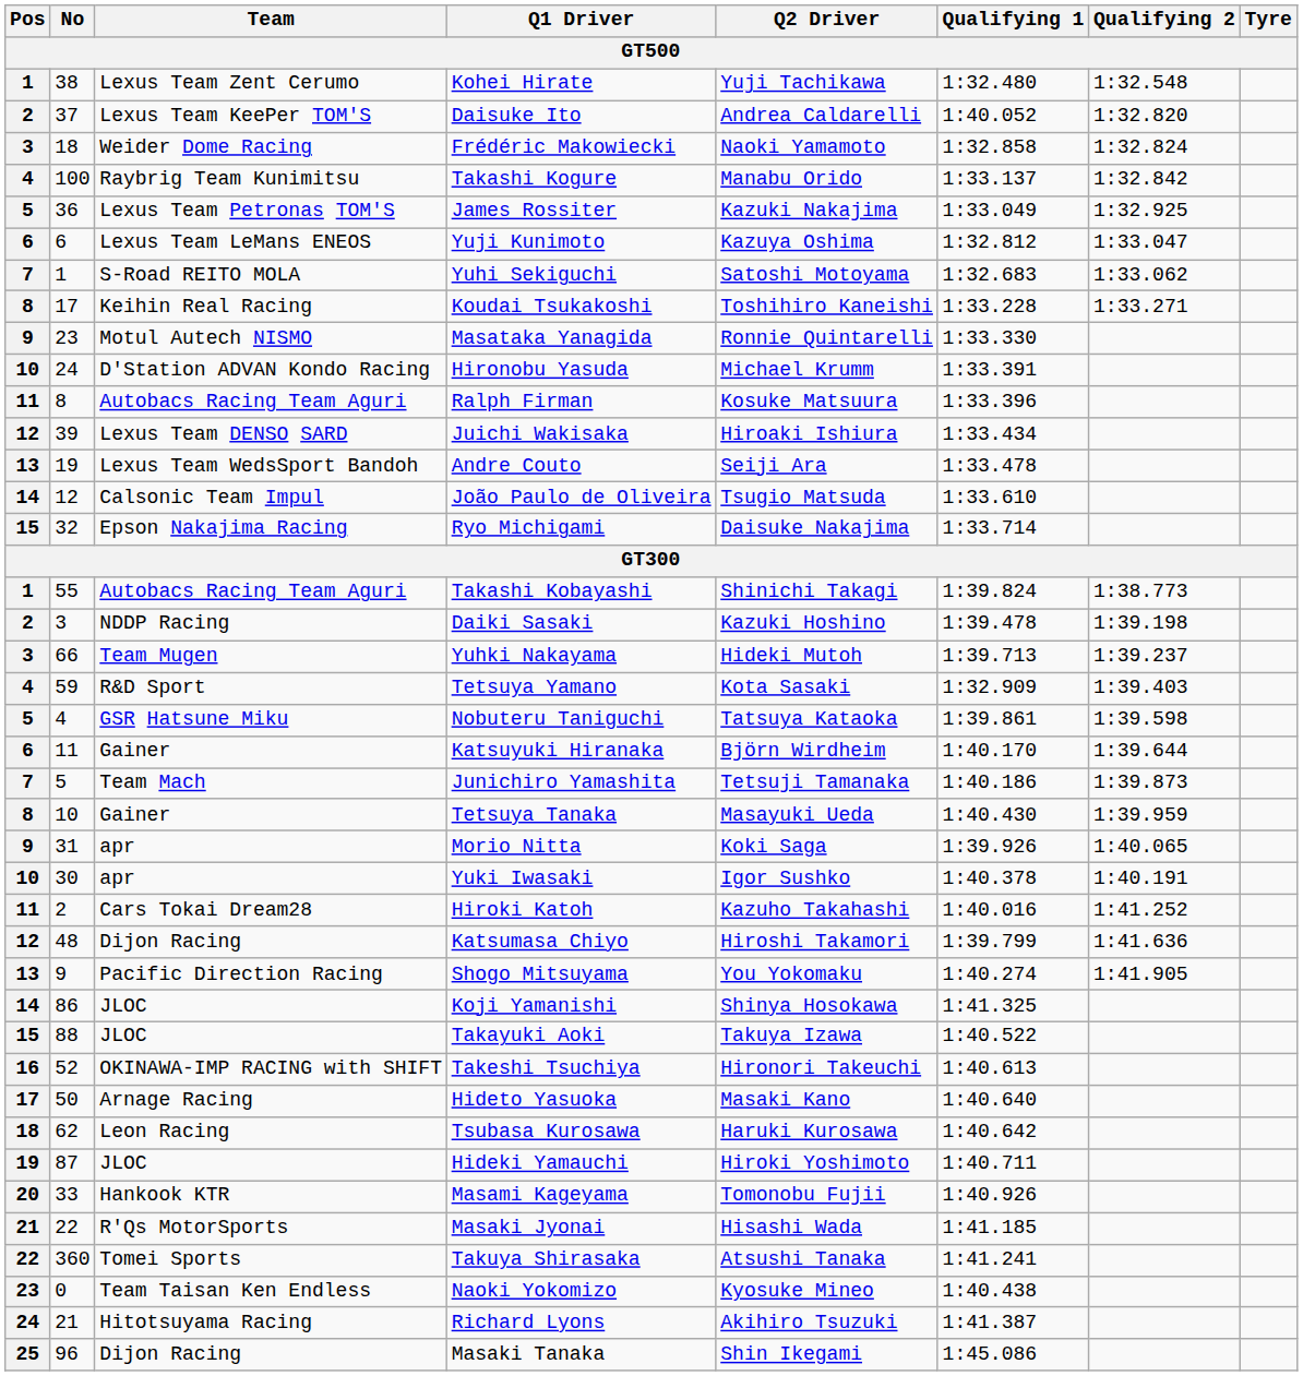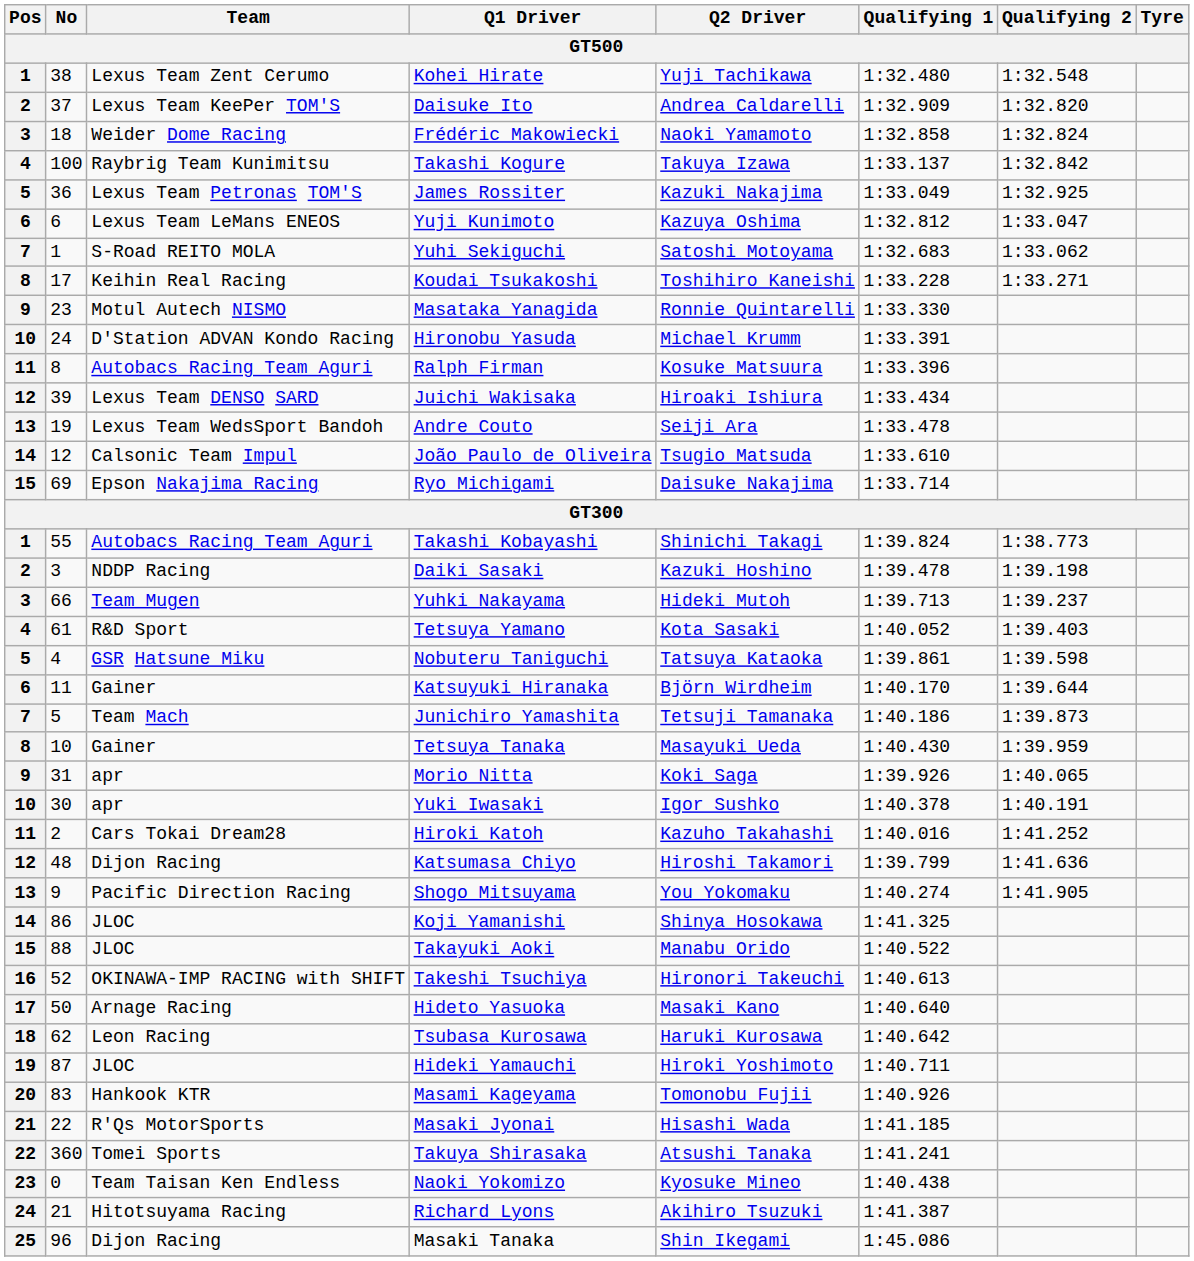 <table class="wikitable" style="font-size: 95%;">
 <tr>
 <th>Pos</th>
 <th>No</th>
 <th>Team</th>
 <th>Q1 Driver</th>
 <th>Q2 Driver</th>
 <th>Qualifying 1</th>
 <th>Qualifying 2</th>
 <th>Tyre</th>
 </tr>
 <tr>
 <th colspan=8><strong>GT500</strong></th>
 </tr>
 <tr>
 <th>1</th>
 <td>38</td>
 <td>Lexus Team Zent Cerumo</td>
 <td> <a href='#'>Kohei Hirate</a></td>
 <td> <a href='#'>Yuji Tachikawa</a></td>
 <td>1:32.480</td>
 <td>1:32.548</td>
 <td></td>
 </tr>
 <tr>
 <th>2</th>
 <td>37</td>
 <td>Lexus Team KeePer <a href='#'>TOM'S</a></td>
 <td> <a href='#'>Daisuke Ito</a></td>
 <td> <a href='#'>Andrea Caldarelli</a></td>
-<td>1:40.052</td>
+<td>1:32.909</td>
 <td>1:32.820</td>
 <td></td>
 </tr>
 <tr>
 <th>3</th>
 <td>18</td>
 <td>Weider <a href='#'>Dome Racing</a></td>
 <td> <a href='#'>Frédéric Makowiecki</a></td>
 <td> <a href='#'>Naoki Yamamoto</a></td>
 <td>1:32.858</td>
 <td>1:32.824</td>
 <td></td>
 </tr>
 <tr>
 <th>4</th>
 <td>100</td>
 <td>Raybrig Team Kunimitsu</td>
 <td> <a href='#'>Takashi Kogure</a></td>
-<td> <a href='#'>Manabu Orido</a></td>
+<td> <a href='#'>Takuya Izawa</a></td>
 <td>1:33.137</td>
 <td>1:32.842</td>
 <td></td>
 </tr>
 <tr>
 <th>5</th>
 <td>36</td>
 <td>Lexus Team <a href='#'>Petronas</a> <a href='#'>TOM'S</a></td>
 <td> <a href='#'>James Rossiter</a></td>
 <td> <a href='#'>Kazuki Nakajima</a></td>
 <td>1:33.049</td>
 <td>1:32.925</td>
 <td></td>
 </tr>
 <tr>
 <th>6</th>
 <td>6</td>
 <td>Lexus Team LeMans ENEOS</td>
 <td> <a href='#'>Yuji Kunimoto</a></td>
 <td> <a href='#'>Kazuya Oshima</a></td>
 <td>1:32.812</td>
 <td>1:33.047</td>
 <td></td>
 </tr>
 <tr>
 <th>7</th>
 <td>1</td>
 <td>S-Road REITO MOLA</td>
 <td> <a href='#'>Yuhi Sekiguchi</a></td>
 <td> <a href='#'>Satoshi Motoyama</a></td>
 <td>1:32.683</td>
 <td>1:33.062</td>
 <td></td>
 </tr>
 <tr>
 <th>8</th>
 <td>17</td>
 <td>Keihin Real Racing</td>
 <td> <a href='#'>Koudai Tsukakoshi</a></td>
 <td> <a href='#'>Toshihiro Kaneishi</a></td>
 <td>1:33.228</td>
 <td>1:33.271</td>
 <td></td>
 </tr>
 <tr>
 <th>9</th>
 <td>23</td>
 <td>Motul Autech <a href='#'>NISMO</a></td>
 <td> <a href='#'>Masataka Yanagida</a></td>
 <td> <a href='#'>Ronnie Quintarelli</a></td>
 <td>1:33.330</td>
 <td></td>
 <td></td>
 </tr>
 <tr>
 <th>10</th>
 <td>24</td>
 <td>D'Station ADVAN Kondo Racing</td>
 <td> <a href='#'>Hironobu Yasuda</a></td>
 <td> <a href='#'>Michael Krumm</a></td>
 <td>1:33.391</td>
 <td></td>
 <td></td>
 </tr>
 <tr>
 <th>11</th>
 <td>8</td>
 <td><a href='#'>Autobacs Racing Team Aguri</a></td>
 <td> <a href='#'>Ralph Firman</a></td>
 <td> <a href='#'>Kosuke Matsuura</a></td>
 <td>1:33.396</td>
 <td></td>
 <td></td>
 </tr>
 <tr>
 <th>12</th>
 <td>39</td>
 <td>Lexus Team <a href='#'>DENSO</a> <a href='#'>SARD</a></td>
 <td> <a href='#'>Juichi Wakisaka</a></td>
 <td> <a href='#'>Hiroaki Ishiura</a></td>
 <td>1:33.434</td>
 <td></td>
 <td></td>
 </tr>
 <tr>
 <th>13</th>
 <td>19</td>
 <td>Lexus Team WedsSport Bandoh</td>
 <td> <a href='#'>Andre Couto</a></td>
 <td> <a href='#'>Seiji Ara</a></td>
 <td>1:33.478</td>
 <td></td>
 <td></td>
 </tr>
 <tr>
 <th>14</th>
 <td>12</td>
 <td>Calsonic Team <a href='#'>Impul</a></td>
 <td> <a href='#'>João Paulo de Oliveira</a></td>
 <td> <a href='#'>Tsugio Matsuda</a></td>
 <td>1:33.610</td>
 <td></td>
 <td></td>
 </tr>
 <tr>
 <th>15</th>
-<td>32</td>
+<td>69</td>
 <td>Epson <a href='#'>Nakajima Racing</a></td>
 <td> <a href='#'>Ryo Michigami</a></td>
 <td> <a href='#'>Daisuke Nakajima</a></td>
 <td>1:33.714</td>
 <td></td>
 <td></td>
 </tr>
 <tr>
 <th colspan=8><strong>GT300</strong></th>
 </tr>
 <tr>
 <th>1</th>
 <td>55</td>
 <td><a href='#'>Autobacs Racing Team Aguri</a></td>
 <td> <a href='#'>Takashi Kobayashi</a></td>
 <td> <a href='#'>Shinichi Takagi</a></td>
 <td>1:39.824</td>
 <td>1:38.773</td>
 <td></td>
 </tr>
 <tr>
 <th>2</th>
 <td>3</td>
 <td>NDDP Racing</td>
 <td> <a href='#'>Daiki Sasaki</a></td>
 <td> <a href='#'>Kazuki Hoshino</a></td>
 <td>1:39.478</td>
 <td>1:39.198</td>
 <td></td>
 </tr>
 <tr>
 <th>3</th>
 <td>66</td>
 <td><a href='#'>Team Mugen</a></td>
 <td> <a href='#'>Yuhki Nakayama</a></td>
 <td> <a href='#'>Hideki Mutoh</a></td>
 <td>1:39.713</td>
 <td>1:39.237</td>
 <td></td>
 </tr>
 <tr>
 <th>4</th>
-<td>59</td>
+<td>61</td>
 <td>R&D Sport</td>
 <td> <a href='#'>Tetsuya Yamano</a></td>
 <td> <a href='#'>Kota Sasaki</a></td>
-<td>1:32.909</td>
+<td>1:40.052</td>
 <td>1:39.403</td>
 <td></td>
 </tr>
 <tr>
 <th>5</th>
 <td>4</td>
 <td><a href='#'>GSR</a> <a href='#'>Hatsune Miku</a></td>
 <td> <a href='#'>Nobuteru Taniguchi</a></td>
 <td> <a href='#'>Tatsuya Kataoka</a></td>
 <td>1:39.861</td>
 <td>1:39.598</td>
 <td></td>
 </tr>
 <tr>
 <th>6</th>
 <td>11</td>
 <td>Gainer</td>
 <td> <a href='#'>Katsuyuki Hiranaka</a></td>
 <td> <a href='#'>Björn Wirdheim</a></td>
 <td>1:40.170</td>
 <td>1:39.644</td>
 <td></td>
 </tr>
 <tr>
 <th>7</th>
 <td>5</td>
 <td>Team <a href='#'>Mach</a></td>
 <td> <a href='#'>Junichiro Yamashita</a></td>
 <td> <a href='#'>Tetsuji Tamanaka</a></td>
 <td>1:40.186</td>
 <td>1:39.873</td>
 <td></td>
 </tr>
 <tr>
 <th>8</th>
 <td>10</td>
 <td>Gainer</td>
 <td> <a href='#'>Tetsuya Tanaka</a></td>
 <td> <a href='#'>Masayuki Ueda</a></td>
 <td>1:40.430</td>
 <td>1:39.959</td>
 <td></td>
 </tr>
 <tr>
 <th>9</th>
 <td>31</td>
 <td>apr</td>
 <td> <a href='#'>Morio Nitta</a></td>
 <td> <a href='#'>Koki Saga</a></td>
 <td>1:39.926</td>
 <td>1:40.065</td>
 <td></td>
 </tr>
 <tr>
 <th>10</th>
 <td>30</td>
 <td>apr</td>
 <td> <a href='#'>Yuki Iwasaki</a></td>
 <td> <a href='#'>Igor Sushko</a></td>
 <td>1:40.378</td>
 <td>1:40.191</td>
 <td></td>
 </tr>
 <tr>
 <th>11</th>
 <td>2</td>
 <td>Cars Tokai Dream28</td>
 <td> <a href='#'>Hiroki Katoh</a></td>
 <td> <a href='#'>Kazuho Takahashi</a></td>
 <td>1:40.016</td>
 <td>1:41.252</td>
 <td></td>
 </tr>
 <tr>
 <th>12</th>
 <td>48</td>
 <td>Dijon Racing</td>
 <td> <a href='#'>Katsumasa Chiyo</a></td>
 <td> <a href='#'>Hiroshi Takamori</a></td>
 <td>1:39.799</td>
 <td>1:41.636</td>
 <td></td>
 </tr>
 <tr>
 <th>13</th>
 <td>9</td>
 <td>Pacific Direction Racing</td>
 <td> <a href='#'>Shogo Mitsuyama</a></td>
 <td> <a href='#'>You Yokomaku</a></td>
 <td>1:40.274</td>
 <td>1:41.905</td>
 <td></td>
 </tr>
 <tr>
 <th>14</th>
 <td>86</td>
 <td>JLOC</td>
 <td> <a href='#'>Koji Yamanishi</a></td>
 <td> <a href='#'>Shinya Hosokawa</a></td>
 <td>1:41.325</td>
 <td></td>
 <td></td>
 </tr>
 <tr>
 <th>15</th>
 <td>88</td>
 <td>JLOC</td>
 <td> <a href='#'>Takayuki Aoki</a></td>
-<td> <a href='#'>Takuya Izawa</a></td>
+<td> <a href='#'>Manabu Orido</a></td>
 <td>1:40.522</td>
 <td></td>
 <td></td>
 </tr>
 <tr>
 <th>16</th>
 <td>52</td>
 <td>OKINAWA-IMP RACING with SHIFT</td>
 <td> <a href='#'>Takeshi Tsuchiya</a></td>
 <td> <a href='#'>Hironori Takeuchi</a></td>
 <td>1:40.613</td>
 <td></td>
 <td></td>
 </tr>
 <tr>
 <th>17</th>
 <td>50</td>
 <td>Arnage Racing</td>
 <td> <a href='#'>Hideto Yasuoka</a></td>
 <td> <a href='#'>Masaki Kano</a></td>
 <td>1:40.640</td>
 <td></td>
 <td></td>
 </tr>
 <tr>
 <th>18</th>
 <td>62</td>
 <td>Leon Racing</td>
 <td> <a href='#'>Tsubasa Kurosawa</a></td>
 <td> <a href='#'>Haruki Kurosawa</a></td>
 <td>1:40.642</td>
 <td></td>
 <td></td>
 </tr>
 <tr>
 <th>19</th>
 <td>87</td>
 <td>JLOC</td>
 <td> <a href='#'>Hideki Yamauchi</a></td>
 <td> <a href='#'>Hiroki Yoshimoto</a></td>
 <td>1:40.711</td>
 <td></td>
 <td></td>
 </tr>
 <tr>
 <th>20</th>
-<td>33</td>
+<td>83</td>
 <td>Hankook KTR</td>
 <td> <a href='#'>Masami Kageyama</a></td>
 <td> <a href='#'>Tomonobu Fujii</a></td>
 <td>1:40.926</td>
 <td></td>
 <td></td>
 </tr>
 <tr>
 <th>21</th>
 <td>22</td>
 <td>R'Qs MotorSports</td>
 <td> <a href='#'>Masaki Jyonai</a></td>
 <td> <a href='#'>Hisashi Wada</a></td>
 <td>1:41.185</td>
 <td></td>
 <td></td>
 </tr>
 <tr>
 <th>22</th>
 <td>360</td>
 <td>Tomei Sports</td>
 <td> <a href='#'>Takuya Shirasaka</a></td>
 <td> <a href='#'>Atsushi Tanaka</a></td>
 <td>1:41.241</td>
 <td></td>
 <td></td>
 </tr>
 <tr>
 <th>23</th>
 <td>0</td>
 <td>Team Taisan Ken Endless</td>
 <td> <a href='#'>Naoki Yokomizo</a></td>
 <td> <a href='#'>Kyosuke Mineo</a></td>
 <td>1:40.438</td>
 <td></td>
 <td></td>
 </tr>
 <tr>
 <th>24</th>
 <td>21</td>
 <td>Hitotsuyama Racing</td>
 <td> <a href='#'>Richard Lyons</a></td>
 <td> <a href='#'>Akihiro Tsuzuki</a></td>
 <td>1:41.387</td>
 <td></td>
 <td></td>
 </tr>
 <tr>
 <th>25</th>
 <td>96</td>
 <td>Dijon Racing</td>
 <td> Masaki Tanaka</td>
 <td> <a href='#'>Shin Ikegami</a></td>
 <td>1:45.086</td>
 <td></td>
 <td></td>
 </tr>
 </table>
